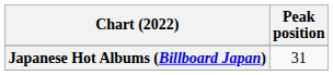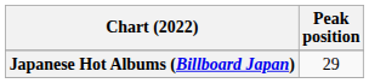 <table class="wikitable sortable plainrowheaders" style="text-align:center">
 <tr>
 <th scope="col">Chart (2022)</th>
 <th scope="col">Peak<br>position</th>
 </tr>
 <tr>
 </tr>
 <tr>
 </tr>
 <tr>
 </tr>
 <tr>
 </tr>
 <tr>
 </tr>
 <tr>
 <th scope="row">Japanese Hot Albums (<em><a href='#'>Billboard Japan</a></em>)</th>
-<td>31</td>
+<td>29</td>
 </tr>
 <tr>
 </tr>
 <tr>
 </tr>
 <tr>
 </tr>
 <tr>
 </tr>
 <tr>
 </tr>
 <tr>
 </tr>
 <tr>
 </tr>
 <tr>
 </tr>
 </table>
